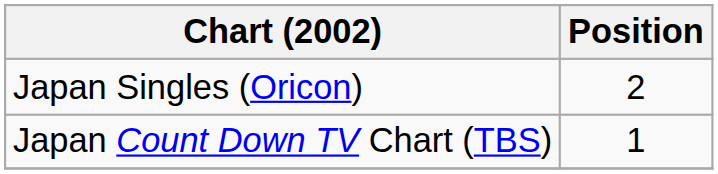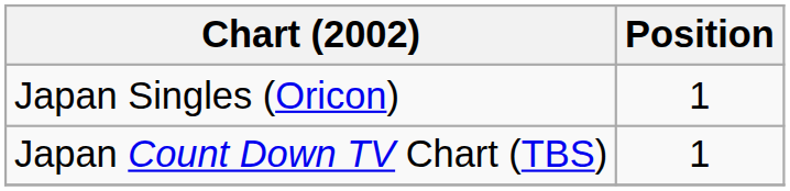 <table class="wikitable plainrowheaders">
 <tr>
 <th>Chart (2002)</th>
 <th>Position</th>
 </tr>
 <tr>
 <td>Japan Singles (<a href='#'>Oricon</a>)</td>
-<td align="center">2</td>
+<td align="center">1</td>
 </tr>
 <tr>
 <td>Japan <em><a href='#'>Count Down TV</a></em> Chart (<a href='#'>TBS</a>)</td>
 <td style="text-align:center;">1</td>
 </tr>
 <tr>
 </tr>
 </table>
